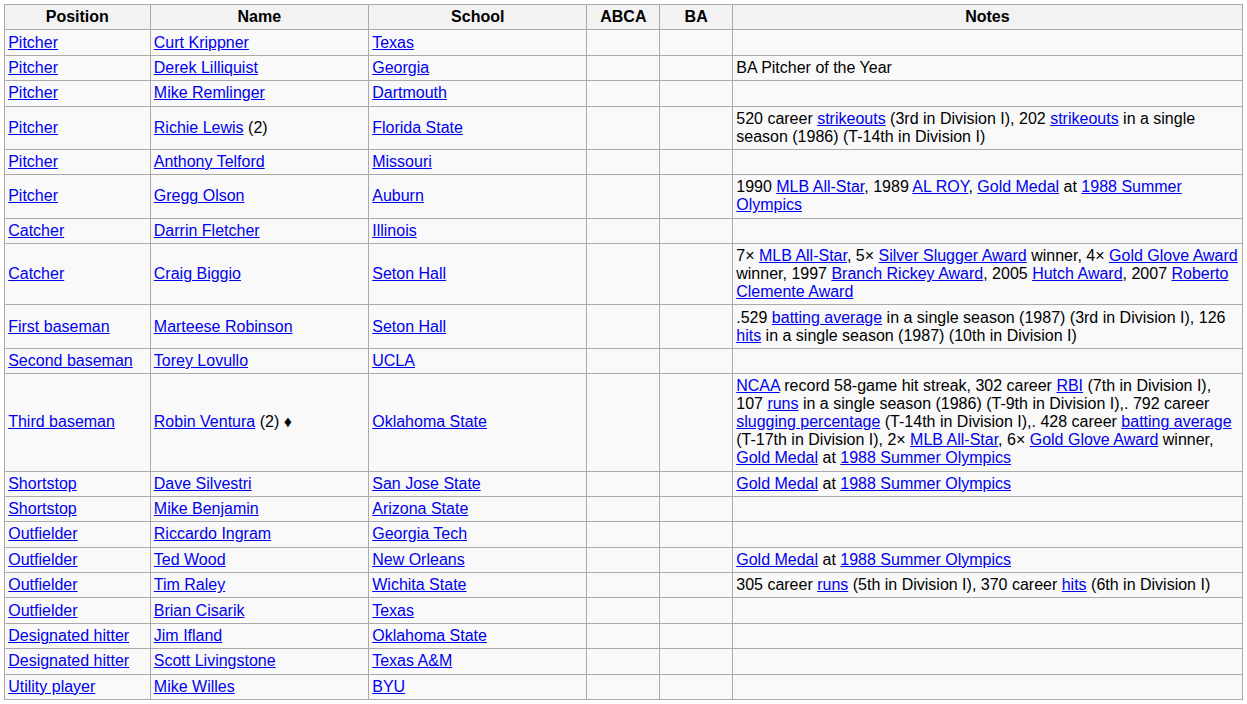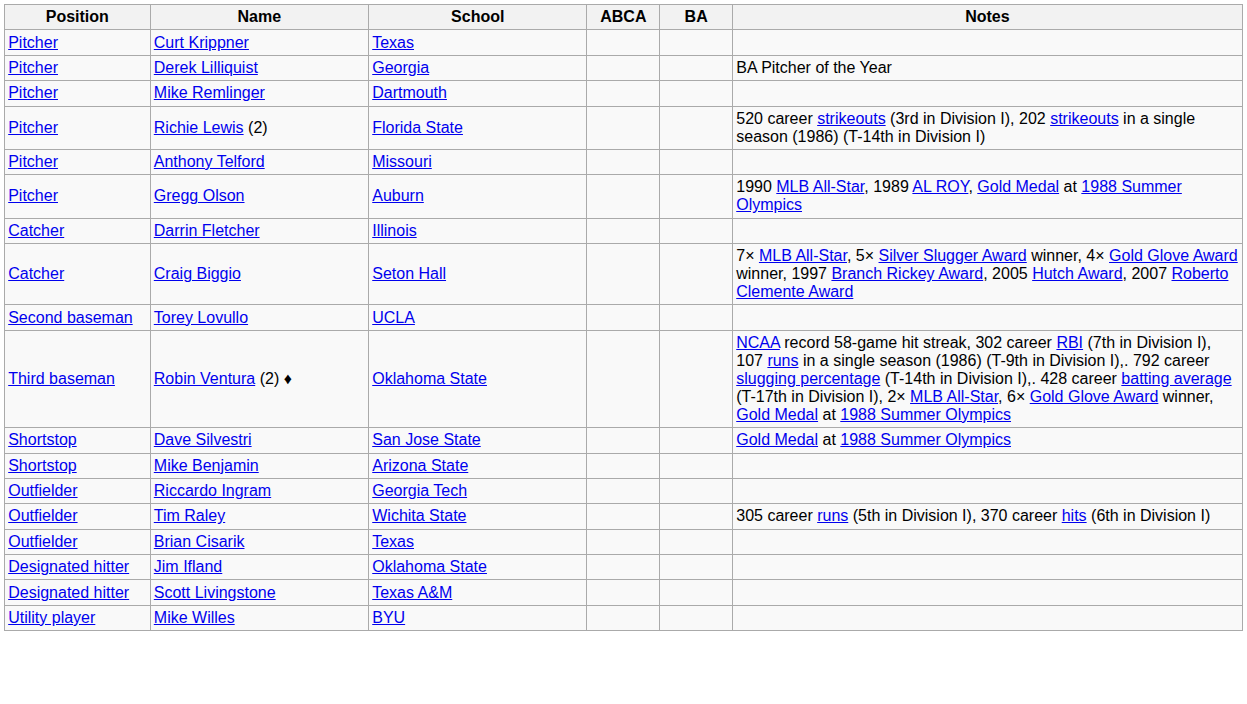 <table class="wikitable sortable" style="width:98%;">
 <tr>
 <th width=10%>Position</th>
 <th width=15%>Name</th>
 <th width=15%>School</th>
 <th width=5%>ABCA</th>
 <th width=5%>BA</th>
 <th width=35% class="unsortable">Notes</th>
 </tr>
 <tr>
 <td><a href='#'>Pitcher</a></td>
 <td><a href='#'>Curt Krippner</a></td>
 <td><a href='#'>Texas</a></td>
 <td></td>
 <td></td>
 <td></td>
 </tr>
 <tr>
 <td><a href='#'>Pitcher</a></td>
 <td><a href='#'>Derek Lilliquist</a></td>
 <td><a href='#'>Georgia</a></td>
 <td></td>
 <td></td>
 <td>BA Pitcher of the Year</td>
 </tr>
 <tr>
 <td><a href='#'>Pitcher</a></td>
 <td><a href='#'>Mike Remlinger</a></td>
 <td><a href='#'>Dartmouth</a></td>
 <td></td>
 <td></td>
 <td></td>
 </tr>
 <tr>
 <td><a href='#'>Pitcher</a></td>
 <td><a href='#'>Richie Lewis</a> (2)</td>
 <td><a href='#'>Florida State</a></td>
 <td></td>
 <td></td>
 <td>520 career <a href='#'>strikeouts</a> (3rd in Division I), 202 <a href='#'>strikeouts</a> in a single season (1986) (T-14th in Division I)</td>
 </tr>
 <tr>
 <td><a href='#'>Pitcher</a></td>
 <td><a href='#'>Anthony Telford</a></td>
 <td><a href='#'>Missouri</a></td>
 <td></td>
 <td></td>
 <td></td>
 </tr>
 <tr>
 <td><a href='#'>Pitcher</a></td>
 <td><a href='#'>Gregg Olson</a></td>
 <td><a href='#'>Auburn</a></td>
 <td></td>
 <td></td>
 <td>1990 <a href='#'>MLB All-Star</a>, 1989 <a href='#'>AL ROY</a>, <a href='#'>Gold Medal</a> at <a href='#'>1988 Summer Olympics</a></td>
 </tr>
 <tr>
 <td><a href='#'>Catcher</a></td>
 <td><a href='#'>Darrin Fletcher</a></td>
 <td><a href='#'>Illinois</a></td>
 <td></td>
 <td></td>
 <td></td>
 </tr>
 <tr>
 <td><a href='#'>Catcher</a></td>
 <td><a href='#'>Craig Biggio</a></td>
 <td><a href='#'>Seton Hall</a></td>
 <td></td>
 <td></td>
 <td>7× <a href='#'>MLB All-Star</a>, 5× <a href='#'>Silver Slugger Award</a> winner, 4× <a href='#'>Gold Glove Award</a> winner, 1997 <a href='#'>Branch Rickey Award</a>, 2005 <a href='#'>Hutch Award</a>, 2007 <a href='#'>Roberto Clemente Award</a></td>
 </tr>
 <tr>
-<td><a href='#'>First baseman</a></td>
-<td><a href='#'>Marteese Robinson</a></td>
-<td><a href='#'>Seton Hall</a></td>
-<td></td>
-<td></td>
-<td>.529 <a href='#'>batting average</a> in a single season (1987) (3rd in Division I), 126 <a href='#'>hits</a> in a single season (1987) (10th in Division I)</td>
-</tr>
-<tr>
 <td><a href='#'>Second baseman</a></td>
 <td><a href='#'>Torey Lovullo</a></td>
 <td><a href='#'>UCLA</a></td>
 <td></td>
 <td></td>
 <td></td>
 </tr>
 <tr>
 <td><a href='#'>Third baseman</a></td>
 <td><a href='#'>Robin Ventura</a> (2) ♦</td>
 <td><a href='#'>Oklahoma State</a></td>
 <td></td>
 <td></td>
 <td><a href='#'>NCAA</a> record 58-game hit streak, 302 career <a href='#'>RBI</a> (7th in Division I), 107 <a href='#'>runs</a> in a single season (1986) (T-9th in Division I),. 792 career <a href='#'>slugging percentage</a> (T-14th in Division I),. 428 career <a href='#'>batting average</a> (T-17th in Division I), 2× <a href='#'>MLB All-Star</a>, 6× <a href='#'>Gold Glove Award</a> winner, <a href='#'>Gold Medal</a> at <a href='#'>1988 Summer Olympics</a></td>
 </tr>
 <tr>
 <td><a href='#'>Shortstop</a></td>
 <td><a href='#'>Dave Silvestri</a></td>
 <td><a href='#'>San Jose State</a></td>
 <td></td>
 <td></td>
 <td><a href='#'>Gold Medal</a> at <a href='#'>1988 Summer Olympics</a></td>
 </tr>
 <tr>
 <td><a href='#'>Shortstop</a></td>
 <td><a href='#'>Mike Benjamin</a></td>
 <td><a href='#'>Arizona State</a></td>
 <td></td>
 <td></td>
 <td></td>
 </tr>
 <tr>
 <td><a href='#'>Outfielder</a></td>
 <td><a href='#'>Riccardo Ingram</a></td>
 <td><a href='#'>Georgia Tech</a></td>
 <td></td>
 <td></td>
 <td></td>
-</tr>
-<tr>
-<td><a href='#'>Outfielder</a></td>
-<td><a href='#'>Ted Wood</a></td>
-<td><a href='#'>New Orleans</a></td>
-<td></td>
-<td></td>
-<td><a href='#'>Gold Medal</a> at <a href='#'>1988 Summer Olympics</a></td>
 </tr>
 <tr>
 <td><a href='#'>Outfielder</a></td>
 <td><a href='#'>Tim Raley</a></td>
 <td><a href='#'>Wichita State</a></td>
 <td></td>
 <td></td>
 <td>305 career <a href='#'>runs</a> (5th in Division I), 370 career <a href='#'>hits</a> (6th in Division I) </td>
 </tr>
 <tr>
 <td><a href='#'>Outfielder</a></td>
 <td><a href='#'>Brian Cisarik</a></td>
 <td><a href='#'>Texas</a></td>
 <td></td>
 <td></td>
 <td></td>
 </tr>
 <tr>
 <td><a href='#'>Designated hitter</a></td>
 <td><a href='#'>Jim Ifland</a></td>
 <td><a href='#'>Oklahoma State</a></td>
 <td></td>
 <td></td>
 <td></td>
 </tr>
 <tr>
 <td><a href='#'>Designated hitter</a></td>
 <td><a href='#'>Scott Livingstone</a></td>
 <td><a href='#'>Texas A&M</a></td>
 <td></td>
 <td></td>
 <td></td>
 </tr>
 <tr>
 <td><a href='#'>Utility player</a></td>
 <td><a href='#'>Mike Willes</a></td>
 <td><a href='#'>BYU</a></td>
 <td></td>
 <td></td>
 <td></td>
 </tr>
 </table>
